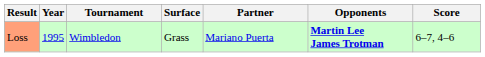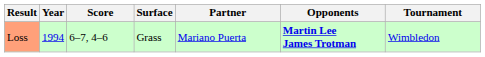 <table class="sortable wikitable">
 <tr>
 <th style="width:40px;">Result</th>
 <th style="width:30px;">Year</th>
-<th style="width:130px;">Tournament</th>
+<th style="width:90px;" class="unsortable">Score</th>
 <th style="width:50px;">Surface</th>
 <th style="width:145px;">Partner</th>
 <th style="width:145px;">Opponents</th>
-<th style="width:90px;" class="unsortable">Score</th>
+<th style="width:130px;">Tournament</th>
 </tr>
 <tr style="background:#ccffcc;">
 <td style="background:#ffa07a;">Loss</td>
-<td><a href='#'>1995</a></td>
-<td><a href='#'>Wimbledon</a></td>
+<td><a href='#'>1994</a></td>
+<td>6–7, 4–6</td>
 <td>Grass</td>
 <td><a href='#'>Mariano Puerta</a></td>
 <td><strong> <a href='#'>Martin Lee</a> <br>  <a href='#'>James Trotman</a></strong></td>
-<td>6–7, 4–6</td>
+<td><a href='#'>Wimbledon</a></td>
 </tr>
 </table>
